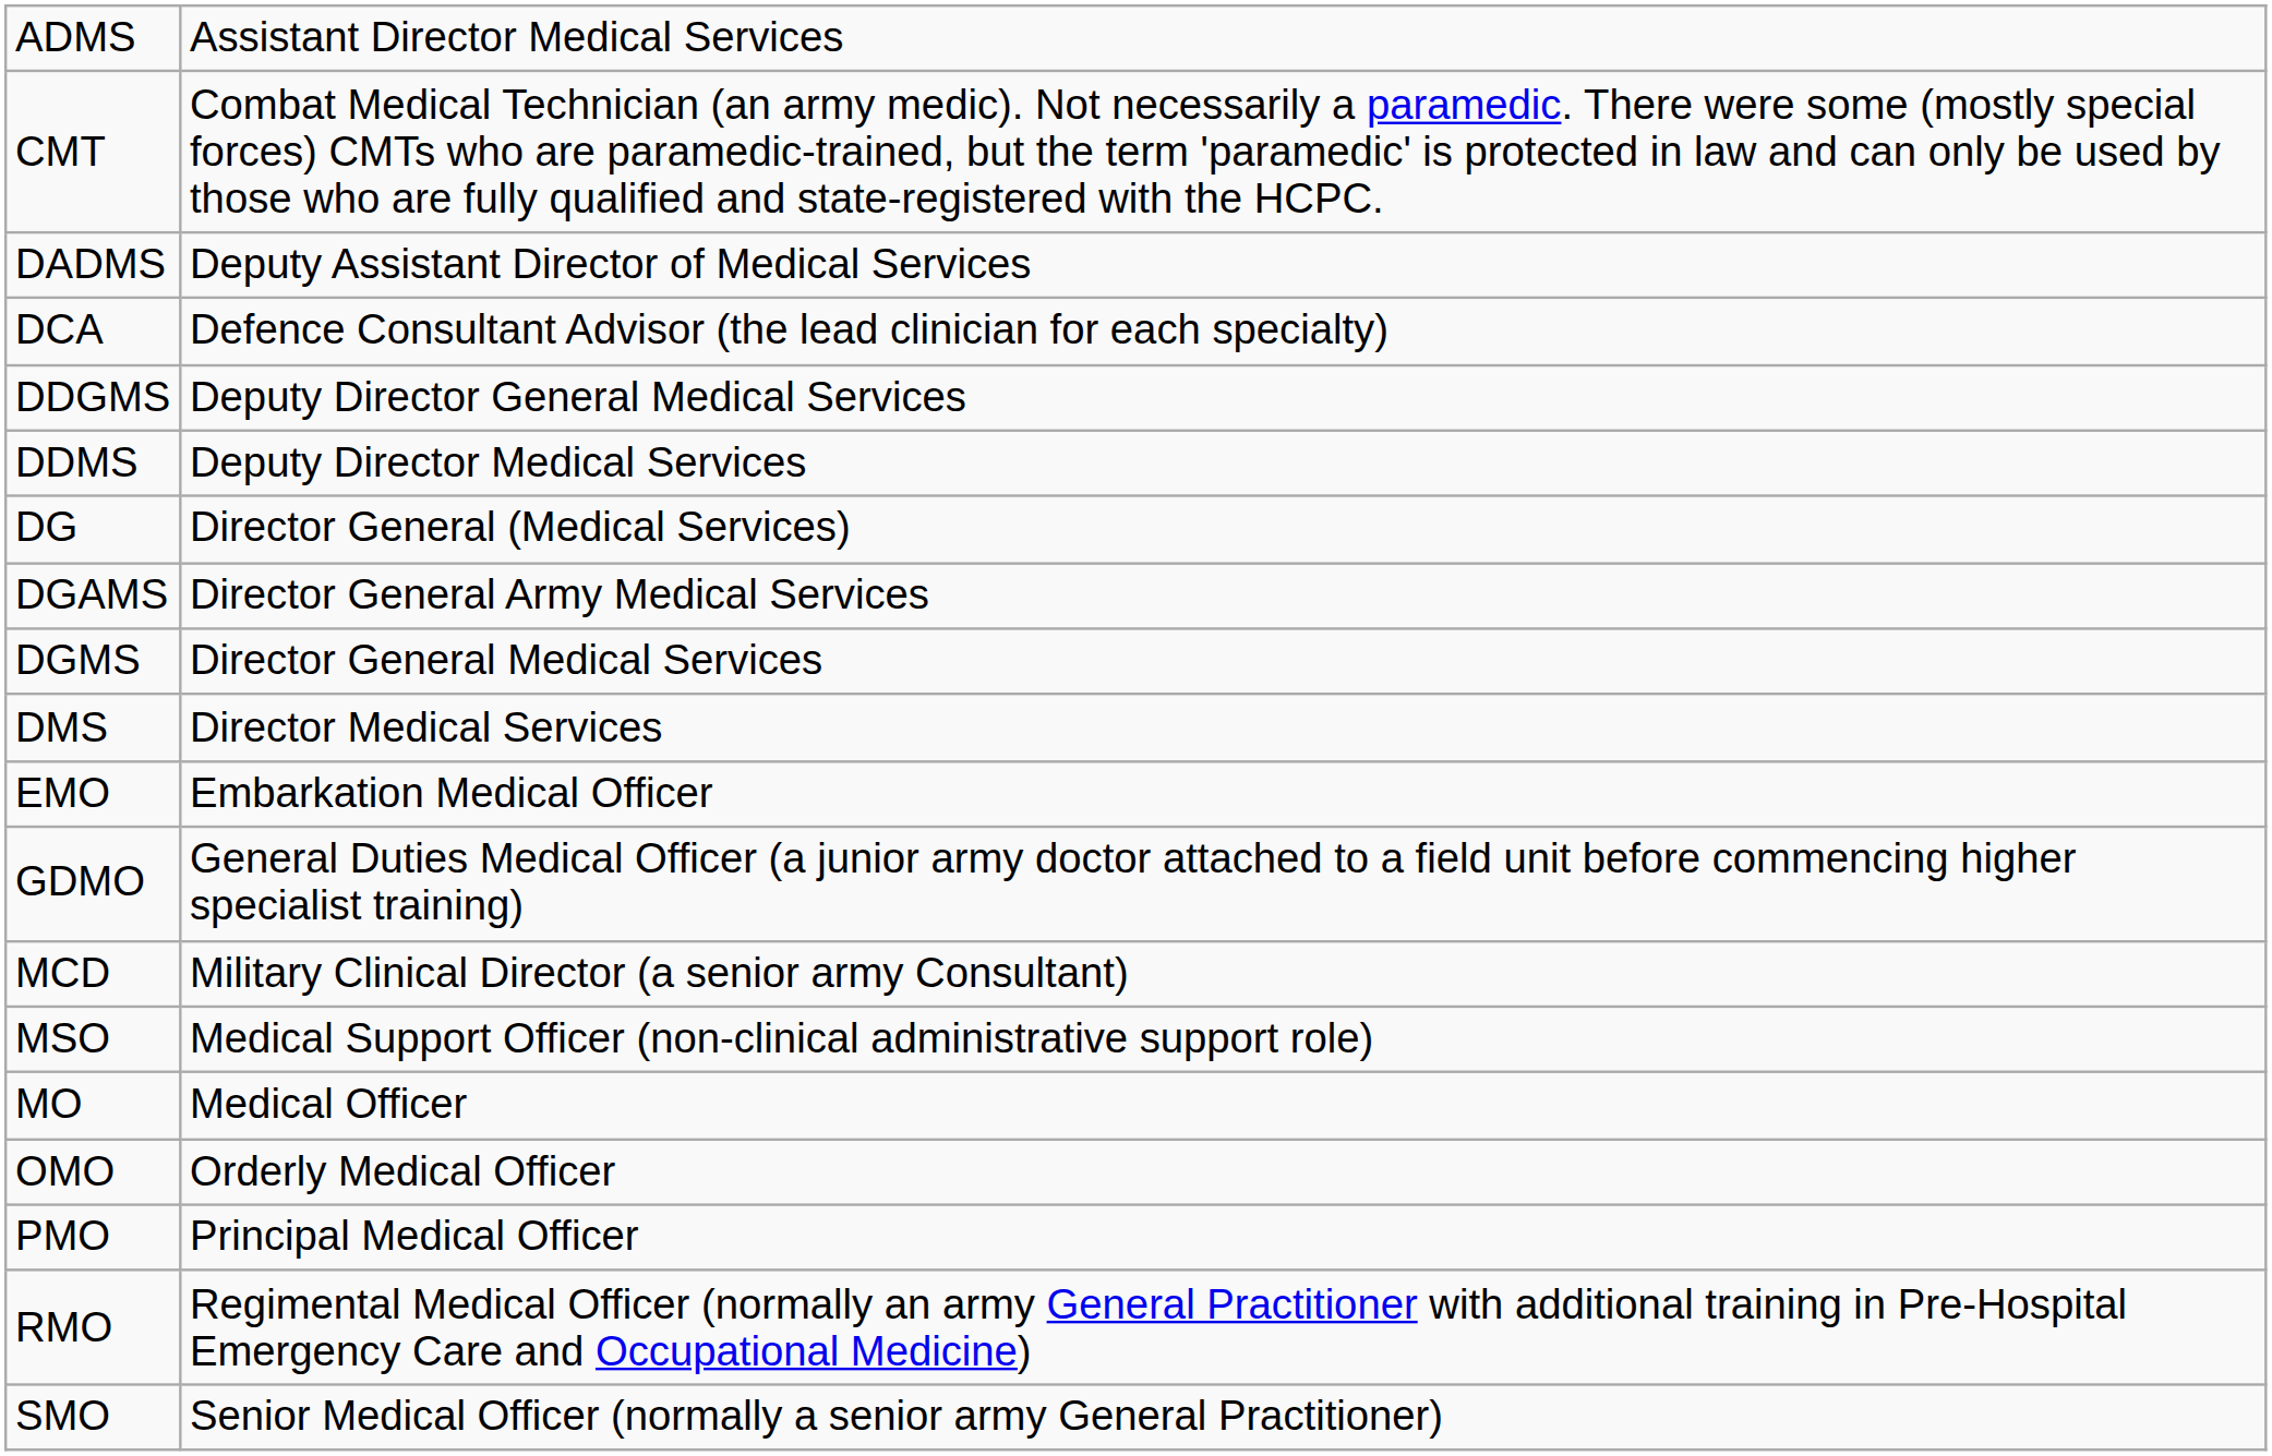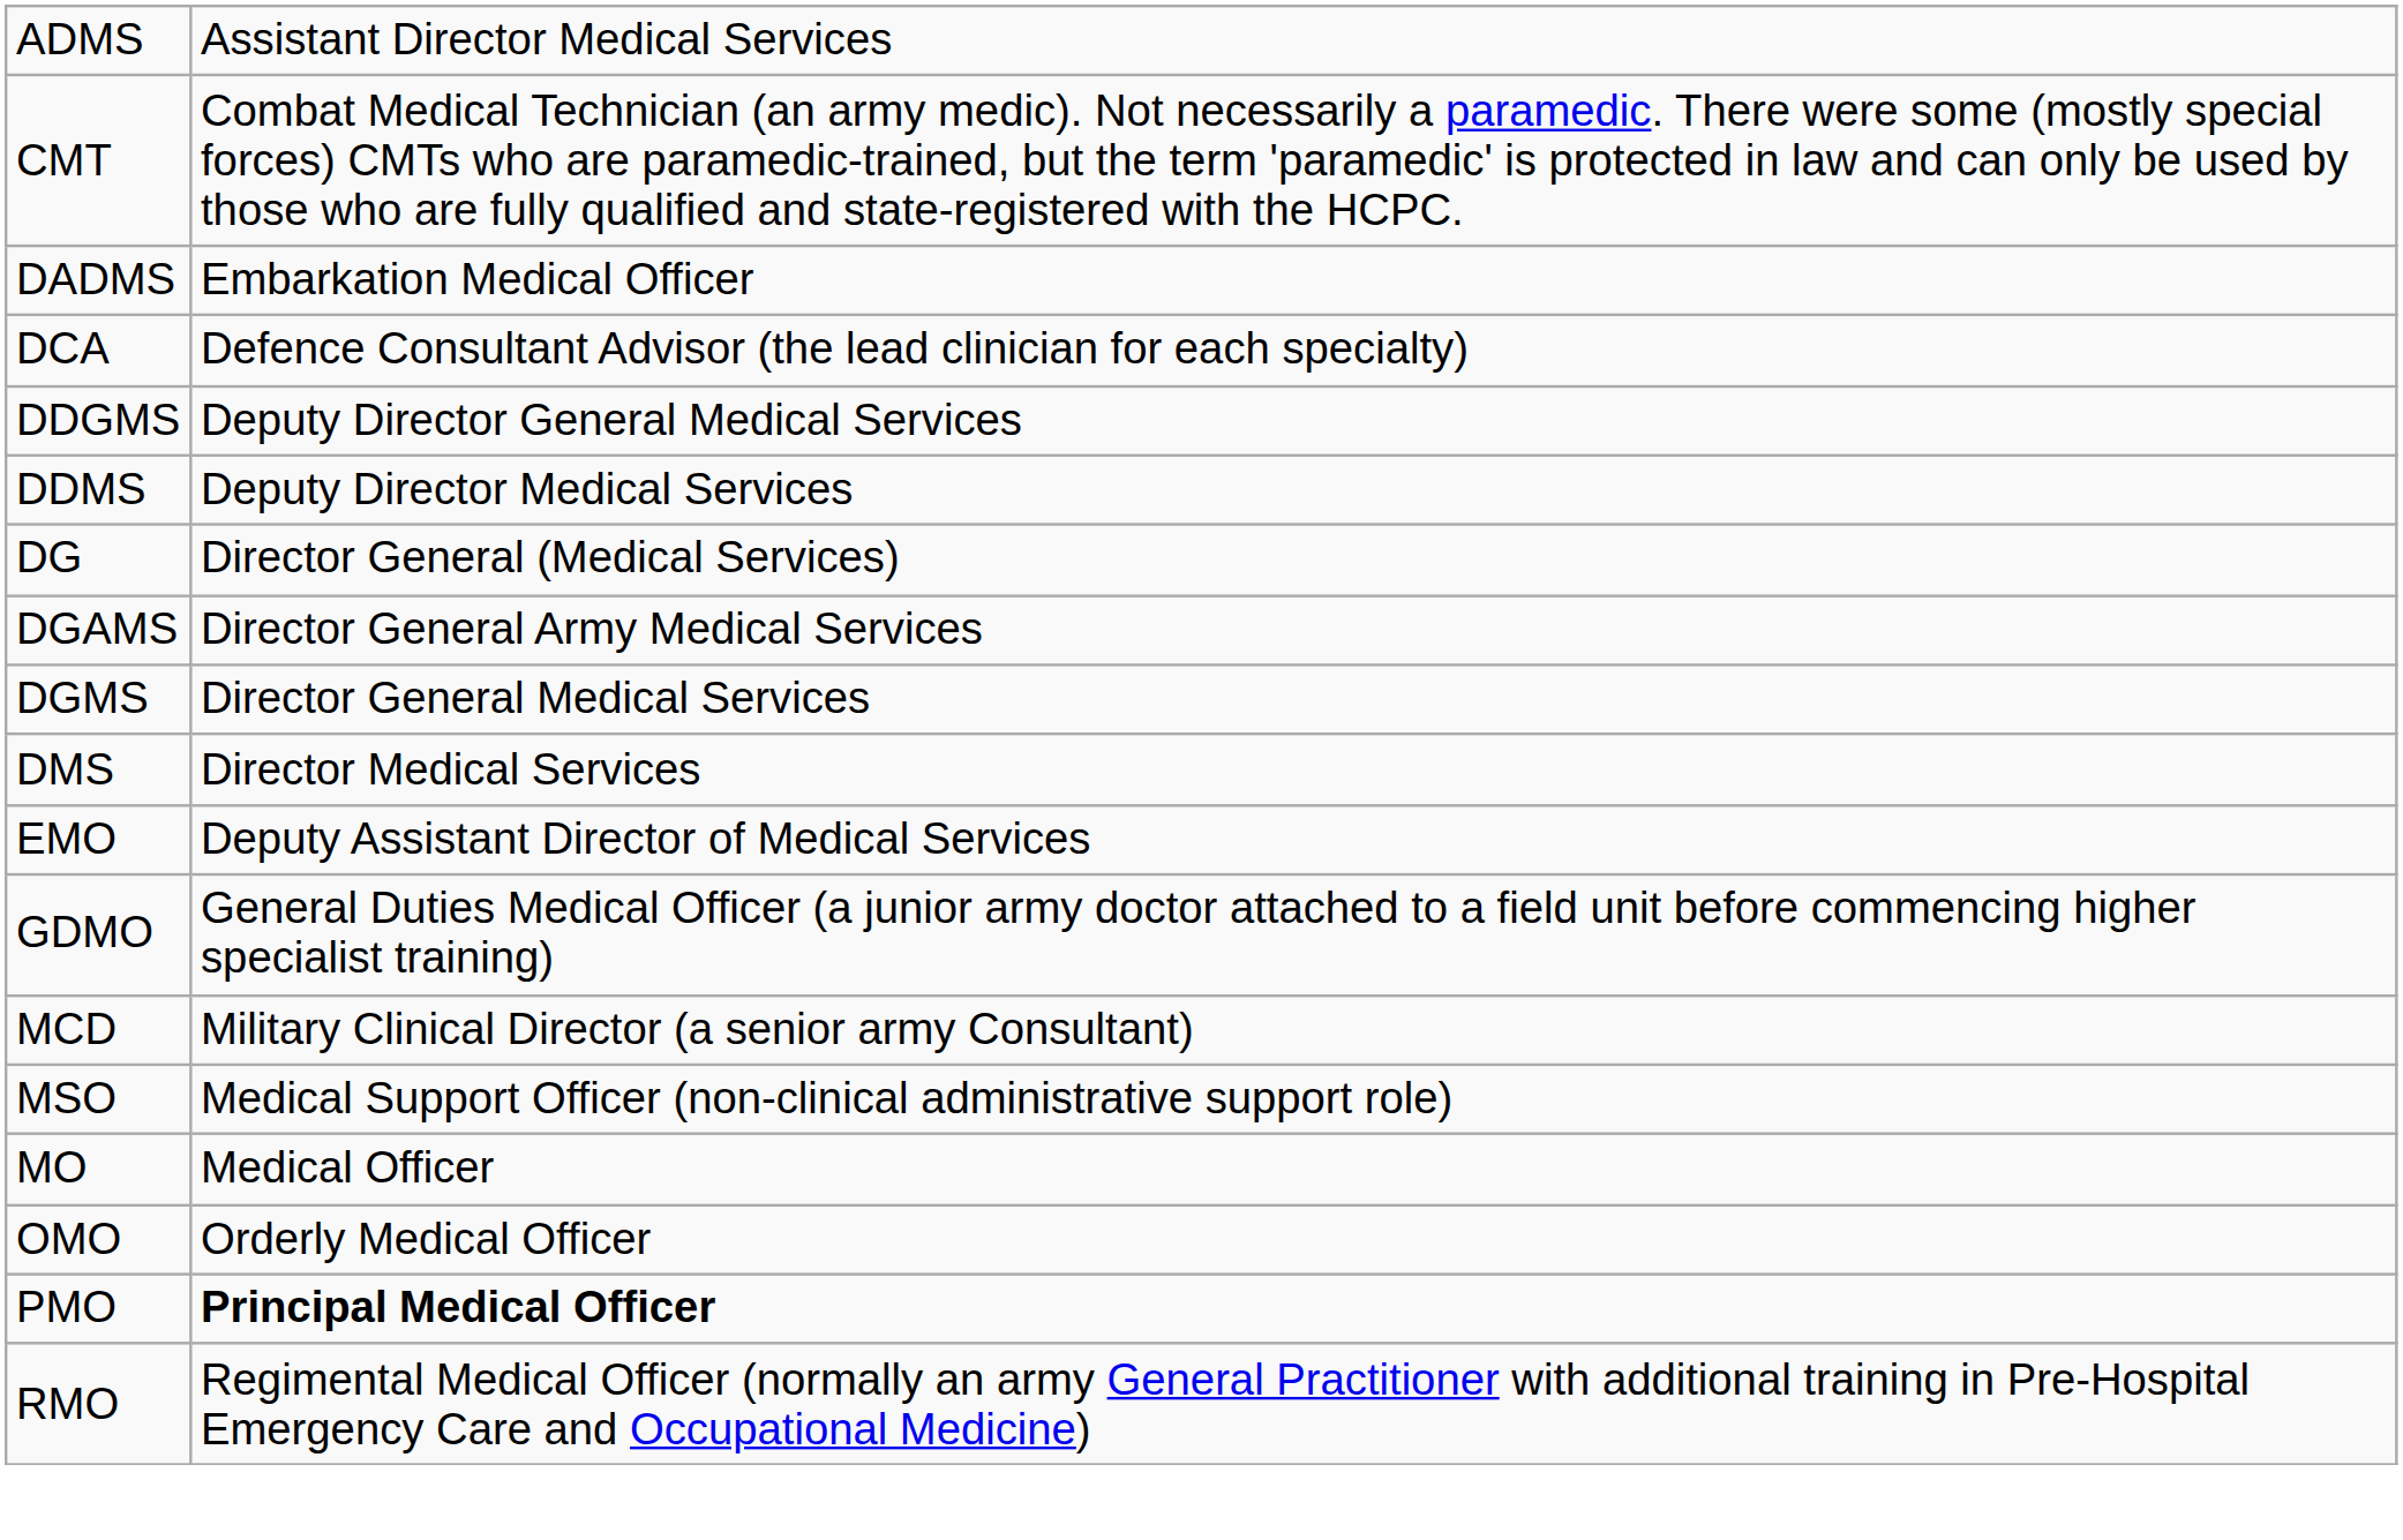 <table class="wikitable">
 <tr>
 <td>ADMS</td>
 <td>Assistant Director Medical Services</td>
 </tr>
 <tr>
 <td>CMT</td>
 <td>Combat Medical Technician (an army medic). Not necessarily a <a href='#'>paramedic</a>. There were some (mostly special forces) CMTs who are paramedic-trained, but the term 'paramedic' is protected in law and can only be used by those who are fully qualified and state-registered with the HCPC.</td>
 </tr>
 <tr>
 <td>DADMS</td>
-<td>Deputy Assistant Director of Medical Services</td>
+<td>Embarkation Medical Officer</td>
 </tr>
 <tr>
 <td>DCA</td>
 <td>Defence Consultant Advisor (the lead clinician for each specialty)</td>
 </tr>
 <tr>
 <td>DDGMS</td>
 <td>Deputy Director General Medical Services</td>
 </tr>
 <tr>
 <td>DDMS</td>
 <td>Deputy Director Medical Services</td>
 </tr>
 <tr>
 <td>DG</td>
 <td>Director General (Medical Services)</td>
 </tr>
 <tr>
 <td>DGAMS</td>
 <td>Director General Army Medical Services</td>
 </tr>
 <tr>
 <td>DGMS</td>
 <td>Director General Medical Services</td>
 </tr>
 <tr>
 <td>DMS</td>
 <td>Director Medical Services</td>
 </tr>
 <tr>
 <td>EMO</td>
-<td>Embarkation Medical Officer</td>
+<td>Deputy Assistant Director of Medical Services</td>
 </tr>
 <tr>
 <td>GDMO</td>
 <td>General Duties Medical Officer (a junior army doctor attached to a field unit before commencing higher specialist training)</td>
 </tr>
 <tr>
 <td>MCD</td>
 <td>Military Clinical Director (a senior army Consultant)</td>
 </tr>
 <tr>
 <td>MSO</td>
 <td>Medical Support Officer (non-clinical administrative support role)</td>
 </tr>
 <tr>
 <td>MO</td>
 <td>Medical Officer</td>
 </tr>
 <tr>
 <td>OMO</td>
 <td>Orderly Medical Officer</td>
 </tr>
 <tr>
 <td>PMO</td>
-<td>Principal Medical Officer</td>
+<td><strong>Principal Medical Officer</strong></td>
 </tr>
 <tr>
 <td>RMO</td>
 <td>Regimental Medical Officer (normally an army <a href='#'>General Practitioner</a> with additional training in Pre-Hospital Emergency Care and <a href='#'>Occupational Medicine</a>)</td>
 </tr>
-<tr>
-<td>SMO</td>
-<td>Senior Medical Officer (normally a senior army General Practitioner)</td>
-</tr>
 </table>
